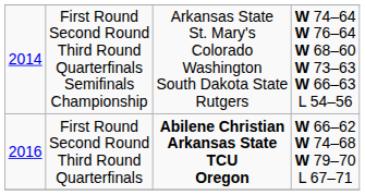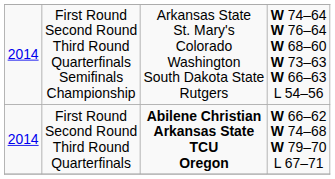 <table class="wikitable" style="text-align:center">
 <tr>
 </tr>
 <tr>
 <td rowspan=1><a href='#'>2014</a></td>
 <td>First Round<br>Second Round<br>Third Round<br>Quarterfinals<br>Semifinals<br>Championship</td>
 <td>Arkansas State<br>St. Mary's<br>Colorado<br>Washington<br>South Dakota State<br>Rutgers</td>
 <td><strong>W</strong> 74–64<br><strong>W</strong> 76–64<br><strong>W</strong> 68–60<br><strong>W</strong> 73–63<br><strong>W</strong> 66–63<br>L 54–56</td>
 </tr>
 <tr style="text-align:center;">
-<td rowspan=1><a href='#'>2016</a></td>
+<td rowspan=1><a href='#'>2014</a></td>
 <td>First Round<br>Second Round<br>Third Round<br>Quarterfinals</td>
 <td><strong>Abilene Christian<br>Arkansas State<br>TCU<br>Oregon</strong></td>
 <td><strong>W</strong> 66–62<br><strong>W</strong> 74–68<br><strong>W</strong> 79–70<br>L 67–71</td>
 </tr>
 <tr style="text-align:center;">
 </tr>
 </table>
